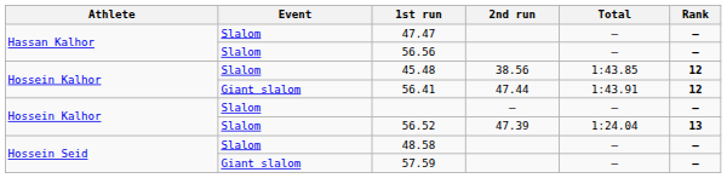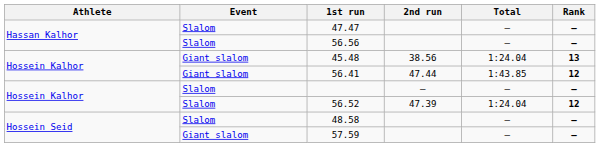 <table class="wikitable" width="60%" style="text-align:center; font-size:90%">
 <tr>
 <th width="25%">Athlete</th>
 <th width="18%">Event</th>
 <th width="11%">1st run</th>
 <th width="11%">2nd run</th>
 <th width="13%">Total</th>
 <th width="6%">Rank</th>
 </tr>
 <tr>
 <td rowspan=2 align="left"><a href='#'>Hassan Kalhor</a></td>
 <td align="left"><a href='#'>Slalom</a></td>
 <td>47.47</td>
 <td></td>
 <td>—</td>
 <td><strong>—</strong></td>
 </tr>
 <tr>
 <td align="left"><a href='#'>Slalom</a></td>
 <td>56.56</td>
 <td></td>
 <td>—</td>
 <td><strong>—</strong></td>
 </tr>
 <tr>
 <td rowspan=2 align="left"><a href='#'>Hossein Kalhor</a></td>
-<td align="left"><a href='#'>Slalom</a></td>
+<td align="left"><a href='#'>Giant slalom</a></td>
 <td>45.48</td>
 <td>38.56</td>
-<td>1:43.85</td>
-<td><strong>12</strong></td>
+<td>1:24.04</td>
+<td><strong>13</strong></td>
 </tr>
 <tr>
 <td align="left"><a href='#'>Giant slalom</a></td>
 <td>56.41</td>
 <td>47.44</td>
-<td>1:43.91</td>
+<td>1:43.85</td>
 <td><strong>12</strong></td>
 </tr>
 <tr>
 <td rowspan=2 align="left"><a href='#'>Hossein Kalhor</a></td>
 <td align="left"><a href='#'>Slalom</a></td>
 <td></td>
 <td>—</td>
 <td>—</td>
 <td><strong>—</strong></td>
 </tr>
 <tr>
 <td align="left"><a href='#'>Slalom</a></td>
 <td>56.52</td>
 <td>47.39</td>
 <td>1:24.04</td>
-<td><strong>13</strong></td>
+<td><strong>12</strong></td>
 </tr>
 <tr>
 <td rowspan=2 align="left"><a href='#'>Hossein Seid</a></td>
 <td align="left"><a href='#'>Slalom</a></td>
 <td>48.58</td>
 <td></td>
 <td>—</td>
 <td><strong>—</strong></td>
 </tr>
 <tr>
 <td align="left"><a href='#'>Giant slalom</a></td>
 <td>57.59</td>
 <td></td>
 <td>—</td>
 <td><strong>—</strong></td>
 </tr>
 </table>
